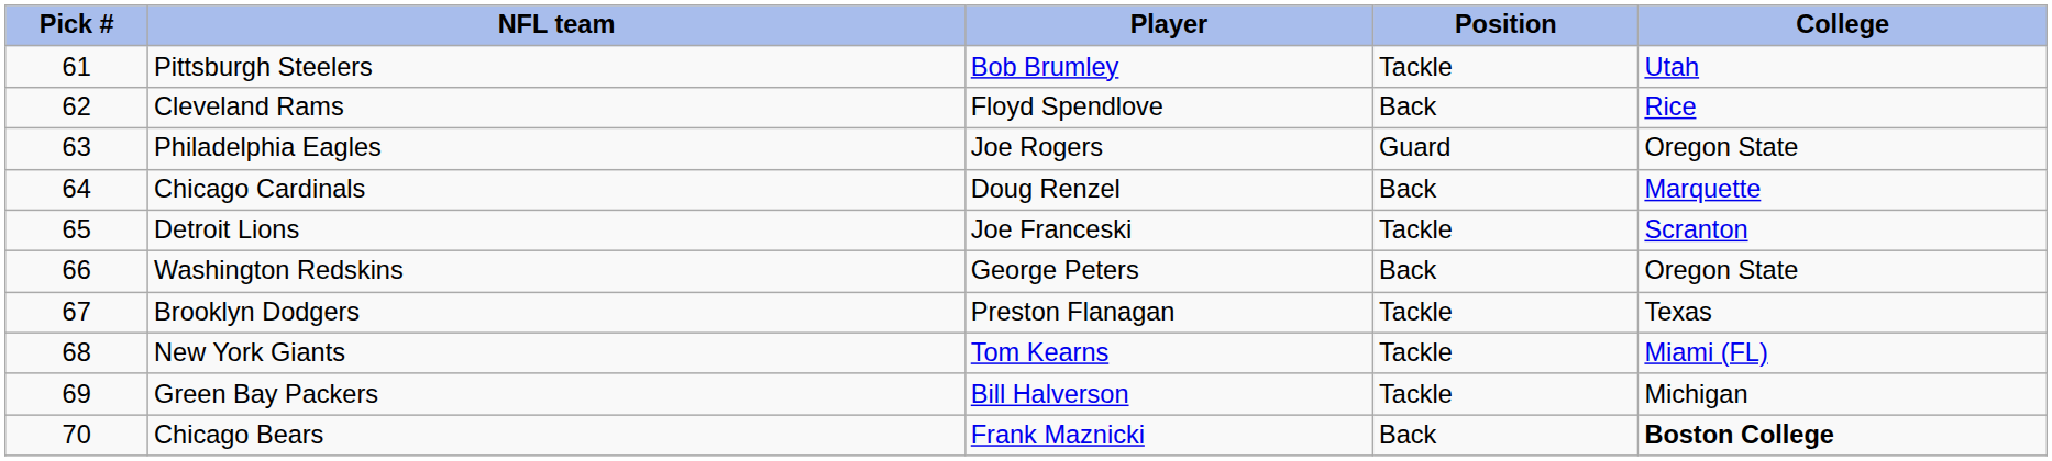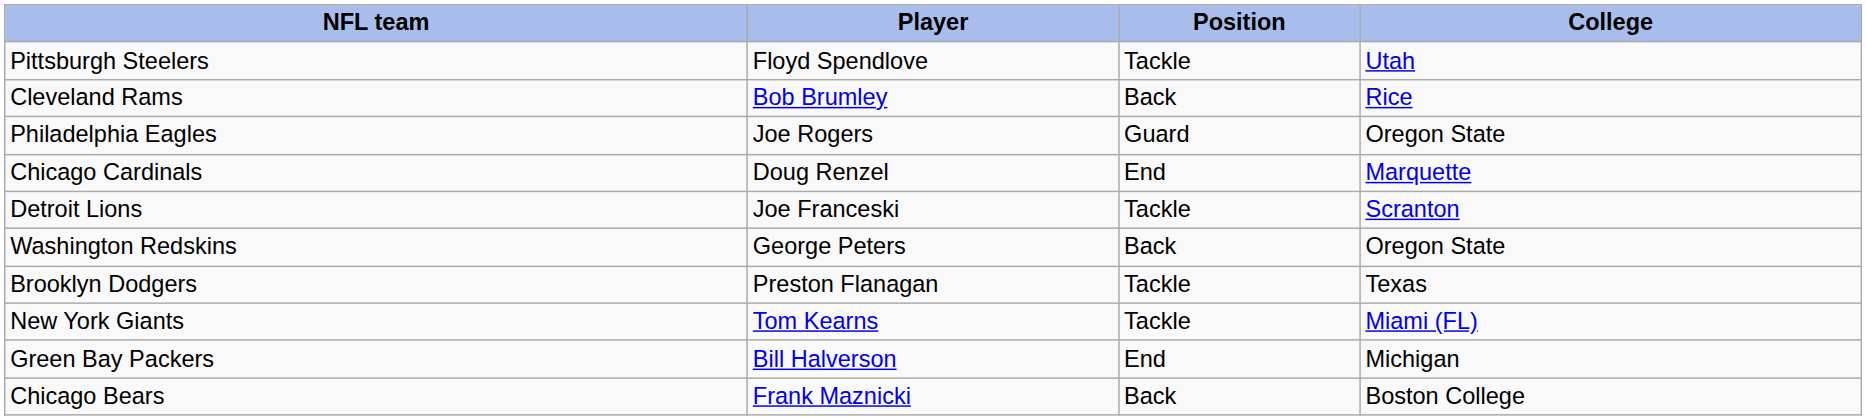 <table style="width: 100%" class="sortable wikitable">
 <tr>
-<th style="background:#A8BDEC;" width=7%>Pick #</th>
 <th width=40% style="background:#A8BDEC;">NFL team</th>
 <th width=20% style="background:#A8BDEC;">Player</th>
 <th width=13% style="background:#A8BDEC;">Position</th>
 <th style="background:#A8BDEC;">College</th>
 </tr>
 <tr>
-<td align=center>61</td>
 <td>Pittsburgh Steelers</td>
-<td><a href='#'>Bob Brumley</a></td>
+<td>Floyd Spendlove</td>
 <td>Tackle</td>
 <td><a href='#'>Utah</a></td>
 </tr>
 <tr>
-<td align=center>62</td>
 <td>Cleveland Rams</td>
-<td>Floyd Spendlove</td>
+<td><a href='#'>Bob Brumley</a></td>
 <td>Back</td>
 <td><a href='#'>Rice</a></td>
 </tr>
 <tr>
-<td align=center>63</td>
 <td>Philadelphia Eagles</td>
 <td>Joe Rogers</td>
 <td>Guard</td>
 <td>Oregon State</td>
 </tr>
 <tr>
-<td align=center>64</td>
 <td>Chicago Cardinals</td>
 <td>Doug Renzel</td>
-<td>Back</td>
+<td>End</td>
 <td><a href='#'>Marquette</a></td>
 </tr>
 <tr>
-<td align=center>65</td>
 <td>Detroit Lions</td>
 <td>Joe Franceski</td>
 <td>Tackle</td>
 <td><a href='#'>Scranton</a></td>
 </tr>
 <tr>
-<td align=center>66</td>
 <td>Washington Redskins</td>
 <td>George Peters</td>
 <td>Back</td>
 <td>Oregon State</td>
 </tr>
 <tr>
-<td align=center>67</td>
 <td>Brooklyn Dodgers</td>
 <td>Preston Flanagan</td>
 <td>Tackle</td>
 <td>Texas</td>
 </tr>
 <tr>
-<td align=center>68</td>
 <td>New York Giants</td>
 <td><a href='#'>Tom Kearns</a></td>
 <td>Tackle</td>
 <td><a href='#'>Miami (FL)</a></td>
 </tr>
 <tr>
-<td align=center>69</td>
 <td>Green Bay Packers</td>
 <td><a href='#'>Bill Halverson</a></td>
-<td>Tackle</td>
+<td>End</td>
 <td>Michigan</td>
 </tr>
 <tr>
-<td align=center>70</td>
 <td>Chicago Bears</td>
 <td><a href='#'>Frank Maznicki</a></td>
 <td>Back</td>
-<td><strong>Boston College</strong></td>
+<td>Boston College</td>
 </tr>
 </table>
